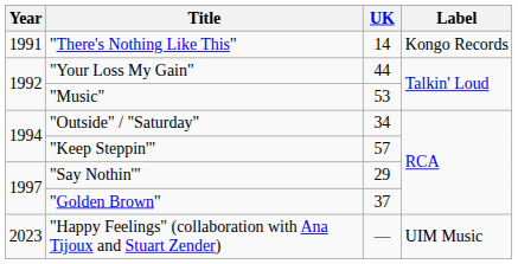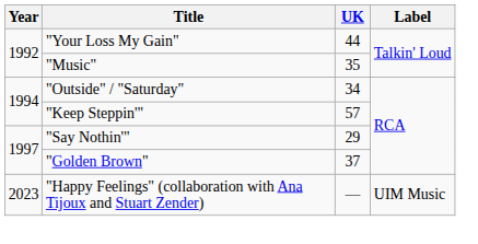 <table class="wikitable">
 <tr>
 <th>Year</th>
 <th style="width:300px;">Title</th>
 <th width="30"><a href='#'>UK</a><br></th>
 <th>Label</th>
-</tr>
-<tr>
-<td style="text-align:center;">1991</td>
-<td>"<a href='#'>There's Nothing Like This</a>"</td>
-<td style="text-align:center;">14</td>
-<td>Kongo Records</td>
 </tr>
 <tr>
 <td style="text-align:center;" rowspan="2">1992</td>
 <td>"Your Loss My Gain"</td>
 <td style="text-align:center;">44</td>
 <td rowspan="2"><a href='#'>Talkin' Loud</a></td>
 </tr>
 <tr>
 <td>"Music"</td>
-<td style="text-align:center;">53</td>
+<td style="text-align:center;">35</td>
 </tr>
 <tr>
 <td style="text-align:center;" rowspan="2">1994</td>
 <td>"Outside" / "Saturday"</td>
 <td style="text-align:center;">34</td>
 <td rowspan="4"><a href='#'>RCA</a></td>
 </tr>
 <tr>
 <td>"Keep Steppin'"</td>
 <td style="text-align:center;">57</td>
 </tr>
 <tr>
 <td style="text-align:center;" rowspan="2">1997</td>
 <td>"Say Nothin'"</td>
 <td style="text-align:center;">29</td>
 </tr>
 <tr>
 <td>"<a href='#'>Golden Brown</a>"</td>
 <td style="text-align:center;">37</td>
 </tr>
 <tr>
 <td>2023</td>
 <td>"Happy Feelings" (collaboration with <a href='#'>Ana Tijoux</a> and <a href='#'>Stuart Zender</a>)</td>
 <td style="text-align:center;">—</td>
 <td>UIM Music</td>
 </tr>
 </table>
